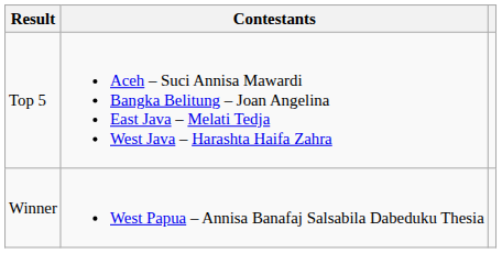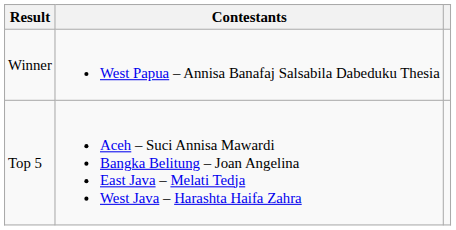 <table class="wikitable" style="font-size: 90%;">
 <tr>
 <th>Result</th>
 <th>Contestants</th>
 <th></th>
 </tr>
 <tr>
+<td>Winner</td>
+<td><br><ul><li><a href='#'>West Papua</a> – Annisa Banafaj Salsabila Dabeduku Thesia</li></ul></td>
+<td align="center"></td>
+</tr>
+<tr>
 <td>Top 5</td>
 <td><br><ul><li><a href='#'>Aceh</a> – Suci Annisa Mawardi</li><li><a href='#'>Bangka Belitung</a> – Joan Angelina</li><li><a href='#'>East Java</a> – <a href='#'>Melati Tedja</a></li><li><a href='#'>West Java</a> – <a href='#'>Harashta Haifa Zahra</a></li></ul></td>
 <td align="center"></td>
 </tr>
-<tr>
-<td>Winner</td>
-<td><br><ul><li><a href='#'>West Papua</a> – Annisa Banafaj Salsabila Dabeduku Thesia</li></ul></td>
-<td align="center"></td>
-</tr>
 </table>
